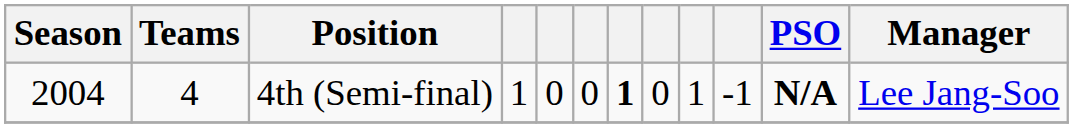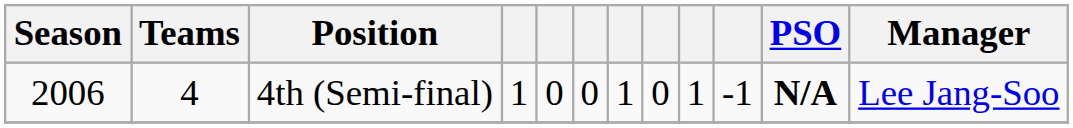 <table class="wikitable" style="text-align:center">
 <tr>
 <th>Season</th>
 <th>Teams</th>
 <th>Position</th>
 <th></th>
 <th></th>
 <th></th>
 <th></th>
 <th></th>
 <th></th>
 <th></th>
 <th><a href='#'>PSO</a></th>
 <th>Manager</th>
 </tr>
 <tr>
-<td>2004</td>
+<td>2006</td>
 <td>4</td>
 <td>4th (Semi-final)</td>
 <td>1</td>
 <td>0</td>
 <td>0</td>
-<td><strong>1</strong></td>
+<td>1</td>
 <td>0</td>
 <td>1</td>
 <td align=right>-1</td>
 <td><strong>N/A</strong></td>
 <td align=left> <a href='#'>Lee Jang-Soo</a></td>
 </tr>
 <tr>
 </tr>
 </table>
